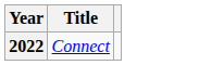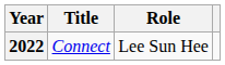 <table class="wikitable plainrowheaders">
 <tr>
 <th scope="col">Year</th>
 <th scope="col">Title</th>
+<th scope="col">Role</th>
 <th scope="col" class="unsortable"></th>
 </tr>
 <tr>
 <th scope="row">2022</th>
 <td><em><a href='#'>Connect</a></em></td>
+<td>Lee Sun Hee</td>
 <td style="text-align:center"></td>
 </tr>
 </table>
